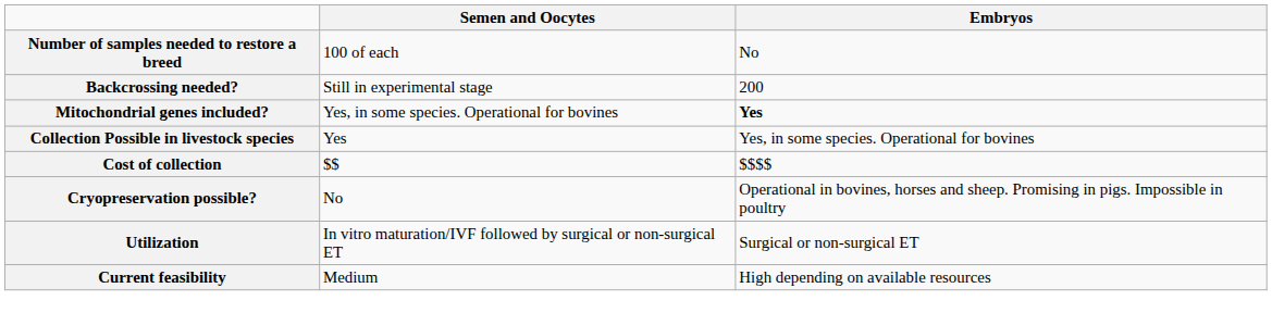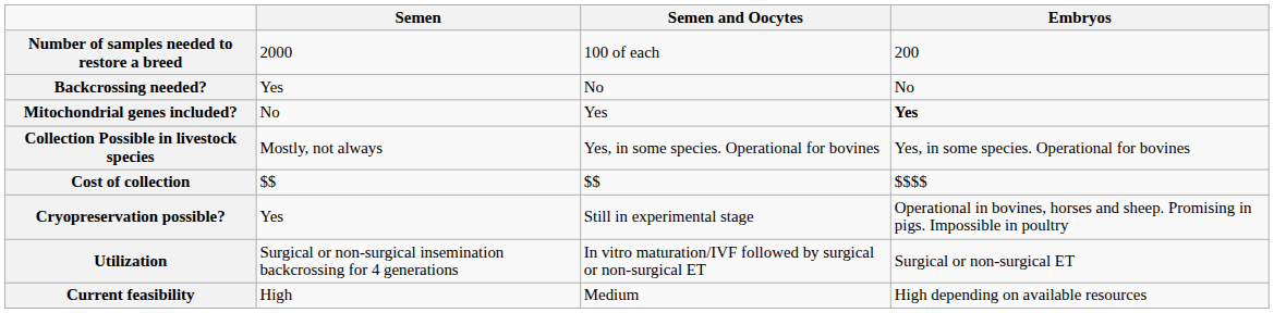 <table class="wikitable">
 <tr>
 <td></td>
+<th>Semen</th>
 <th>Semen and Oocytes</th>
 <th>Embryos</th>
 </tr>
 <tr>
 <th>Number of samples needed to restore a breed</th>
+<td>2000</td>
 <td>100 of each</td>
+<td>200</td>
+</tr>
+<tr>
+<th>Backcrossing needed?</th>
+<td>Yes</td>
+<td>No</td>
 <td>No</td>
 </tr>
 <tr>
-<th>Backcrossing needed?</th>
-<td>Still in experimental stage</td>
-<td>200</td>
-</tr>
-<tr>
 <th>Mitochondrial genes included?</th>
-<td>Yes, in some species. Operational for bovines</td>
+<td>No</td>
+<td>Yes</td>
 <td><strong>Yes</strong></td>
 </tr>
 <tr>
 <th>Collection Possible in livestock species</th>
-<td>Yes</td>
+<td>Mostly, not always</td>
+<td>Yes, in some species. Operational for bovines</td>
 <td>Yes, in some species. Operational for bovines</td>
 </tr>
 <tr>
 <th>Cost of collection</th>
 <td>$$</td>
+<td>$$</td>
 <td>$$$$</td>
 </tr>
 <tr>
 <th>Cryopreservation possible?</th>
-<td>No</td>
+<td>Yes</td>
+<td>Still in experimental stage</td>
 <td>Operational in bovines, horses and sheep. Promising in pigs. Impossible in poultry</td>
 </tr>
 <tr>
 <th>Utilization</th>
+<td>Surgical or non-surgical insemination backcrossing for 4 generations</td>
 <td>In vitro maturation/IVF followed by surgical or non-surgical ET</td>
 <td>Surgical or non-surgical ET</td>
 </tr>
 <tr>
 <th>Current feasibility</th>
+<td>High</td>
 <td>Medium</td>
 <td>High depending on available resources</td>
 </tr>
 </table>
